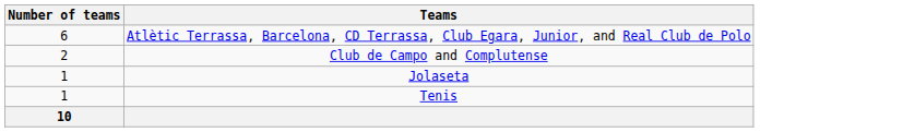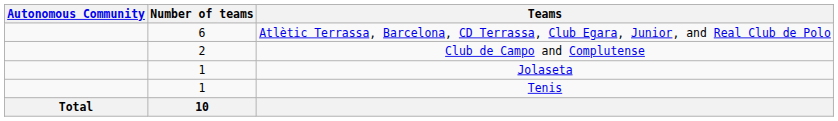 <table class="wikitable">
 <tr>
+<th><a href='#'>Autonomous Community</a></th>
 <th>Number of teams</th>
 <th>Teams</th>
 </tr>
 <tr>
+<td></td>
 <td align=center>6</td>
 <td align=center><a href='#'>Atlètic Terrassa</a>, <a href='#'>Barcelona</a>, <a href='#'>CD Terrassa</a>, <a href='#'>Club Egara</a>, <a href='#'>Junior</a>, and <a href='#'>Real Club de Polo</a></td>
 </tr>
 <tr>
+<td></td>
 <td align=center>2</td>
 <td align=center><a href='#'>Club de Campo</a> and <a href='#'>Complutense</a></td>
 </tr>
 <tr>
+<td></td>
 <td align=center>1</td>
 <td align=center><a href='#'>Jolaseta</a></td>
 </tr>
 <tr>
+<td></td>
 <td align=center>1</td>
 <td align=center><a href='#'>Tenis</a></td>
 </tr>
 <tr>
+<th>Total</th>
 <th>10</th>
 <th></th>
 </tr>
 </table>
